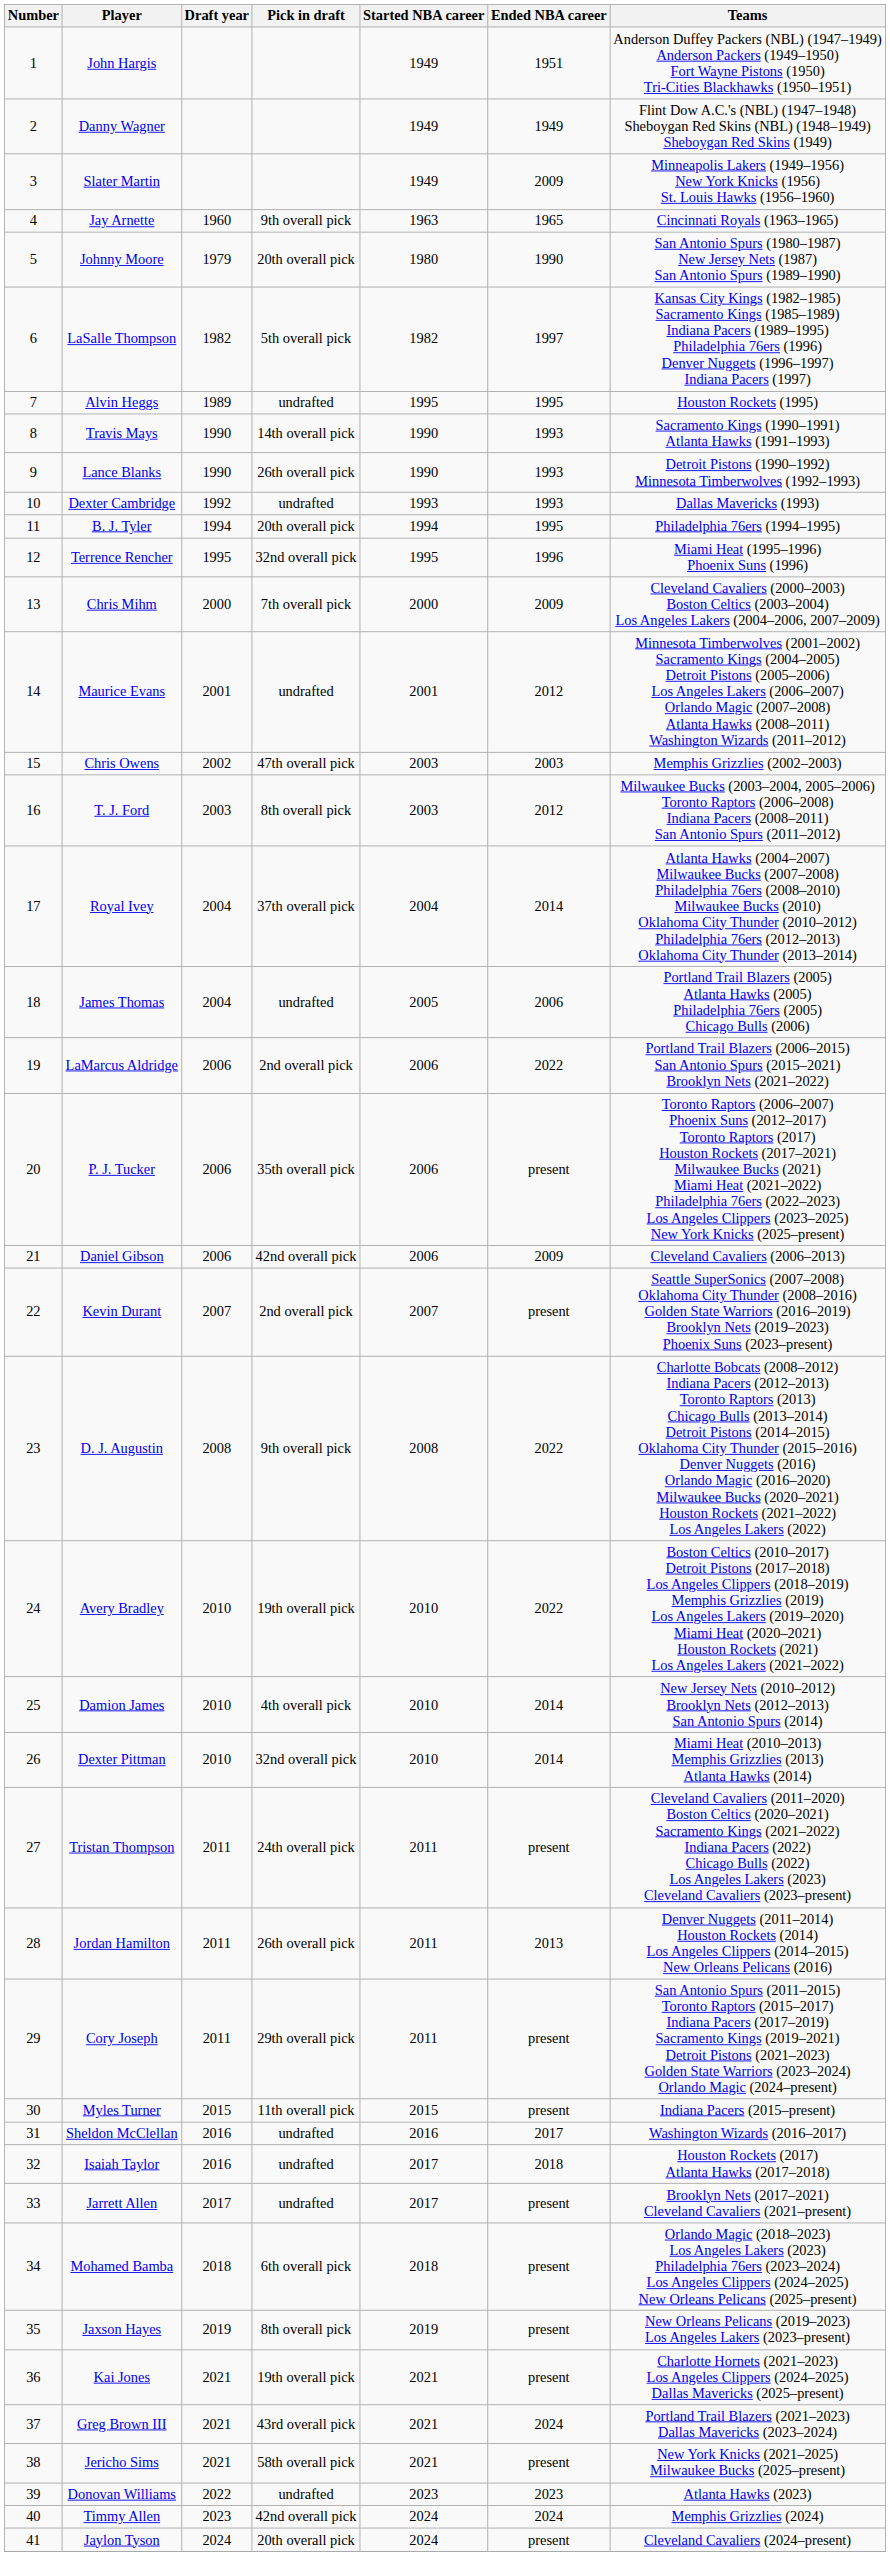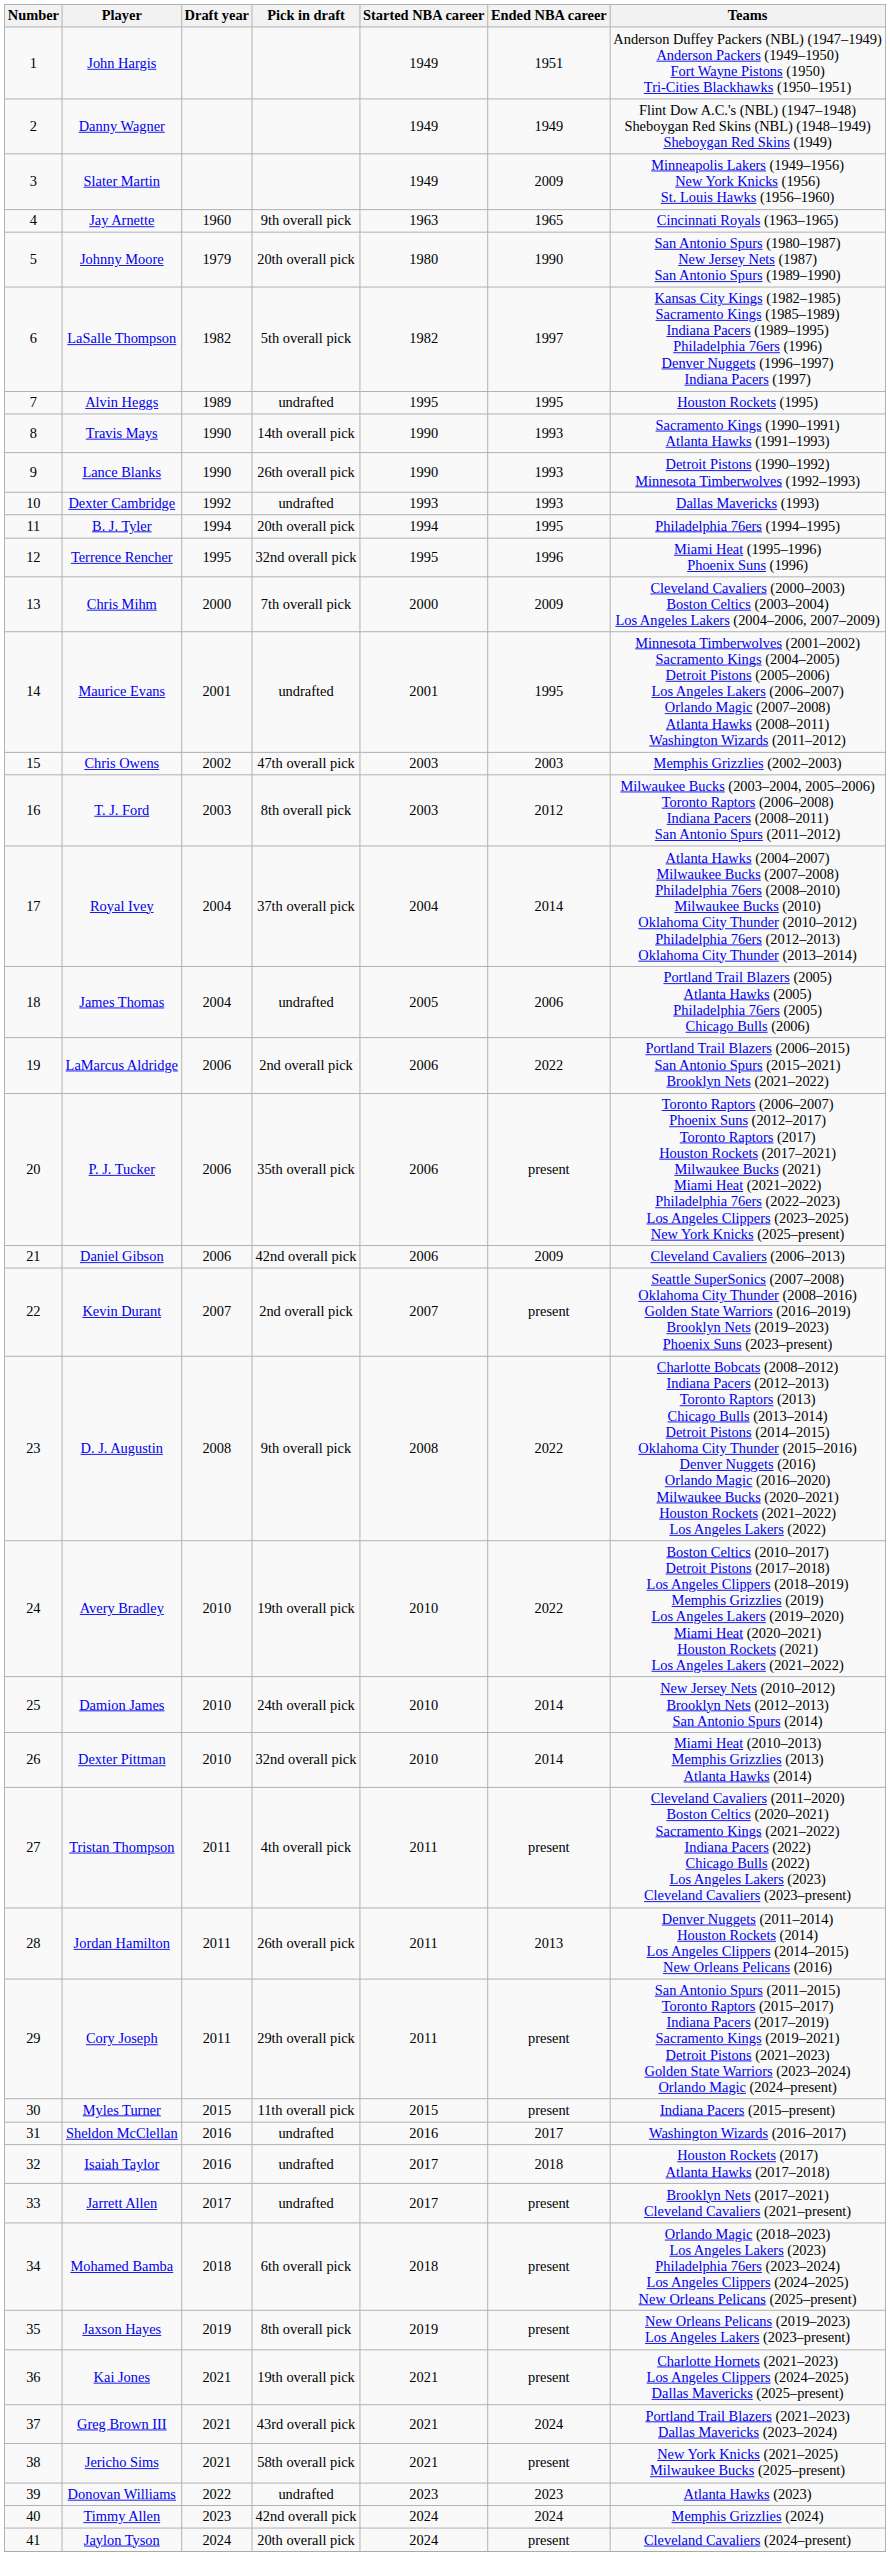 <table class="wikitable" style="text-align: center;">
 <tr>
 <th>Number</th>
 <th>Player</th>
 <th>Draft year</th>
 <th>Pick in draft</th>
 <th>Started NBA career</th>
 <th>Ended NBA career</th>
 <th>Teams</th>
 </tr>
 <tr>
 <td>1</td>
 <td><a href='#'>John Hargis</a></td>
 <td></td>
 <td></td>
 <td>1949</td>
 <td>1951</td>
 <td>Anderson Duffey Packers (NBL) (1947–1949)<br> <a href='#'>Anderson Packers</a> (1949–1950)<br> <a href='#'>Fort Wayne Pistons</a> (1950)<br> <a href='#'>Tri-Cities Blackhawks</a> (1950–1951)</td>
 </tr>
 <tr>
 <td>2</td>
 <td><a href='#'>Danny Wagner</a></td>
 <td></td>
 <td></td>
 <td>1949</td>
 <td>1949</td>
 <td>Flint Dow A.C.'s (NBL) (1947–1948)<br> Sheboygan Red Skins (NBL) (1948–1949)<br> <a href='#'>Sheboygan Red Skins</a> (1949)</td>
 </tr>
 <tr>
 <td>3</td>
 <td><a href='#'>Slater Martin</a></td>
 <td></td>
 <td></td>
 <td>1949</td>
 <td>2009</td>
 <td><a href='#'>Minneapolis Lakers</a> (1949–1956)<br> <a href='#'>New York Knicks</a> (1956)<br> <a href='#'>St. Louis Hawks</a> (1956–1960)</td>
 </tr>
 <tr>
 <td>4</td>
 <td><a href='#'>Jay Arnette</a></td>
 <td>1960</td>
 <td>9th overall pick</td>
 <td>1963</td>
 <td>1965</td>
 <td><a href='#'>Cincinnati Royals</a> (1963–1965)</td>
 </tr>
 <tr>
 <td>5</td>
 <td><a href='#'>Johnny Moore</a></td>
 <td>1979</td>
 <td>20th overall pick</td>
 <td>1980</td>
 <td>1990</td>
 <td><a href='#'>San Antonio Spurs</a> (1980–1987)<br> <a href='#'>New Jersey Nets</a> (1987)<br> <a href='#'>San Antonio Spurs</a> (1989–1990)</td>
 </tr>
 <tr>
 <td>6</td>
 <td><a href='#'>LaSalle Thompson</a></td>
 <td>1982</td>
 <td>5th overall pick</td>
 <td>1982</td>
 <td>1997</td>
 <td><a href='#'>Kansas City Kings</a> (1982–1985)<br> <a href='#'>Sacramento Kings</a> (1985–1989)<br> <a href='#'>Indiana Pacers</a> (1989–1995)<br> <a href='#'>Philadelphia 76ers</a> (1996)<br> <a href='#'>Denver Nuggets</a> (1996–1997)<br> <a href='#'>Indiana Pacers</a> (1997)</td>
 </tr>
 <tr>
 <td>7</td>
 <td><a href='#'>Alvin Heggs</a></td>
 <td>1989</td>
 <td>undrafted</td>
 <td>1995</td>
 <td>1995</td>
 <td><a href='#'>Houston Rockets</a> (1995)</td>
 </tr>
 <tr>
 <td>8</td>
 <td><a href='#'>Travis Mays</a></td>
 <td>1990</td>
 <td>14th overall pick</td>
 <td>1990</td>
 <td>1993</td>
 <td><a href='#'>Sacramento Kings</a> (1990–1991)<br> <a href='#'>Atlanta Hawks</a> (1991–1993)</td>
 </tr>
 <tr>
 <td>9</td>
 <td><a href='#'>Lance Blanks</a></td>
 <td>1990</td>
 <td>26th overall pick</td>
 <td>1990</td>
 <td>1993</td>
 <td><a href='#'>Detroit Pistons</a> (1990–1992)<br> <a href='#'>Minnesota Timberwolves</a> (1992–1993)</td>
 </tr>
 <tr>
 <td>10</td>
 <td><a href='#'>Dexter Cambridge</a></td>
 <td>1992</td>
 <td>undrafted</td>
 <td>1993</td>
 <td>1993</td>
 <td><a href='#'>Dallas Mavericks</a> (1993)</td>
 </tr>
 <tr>
 <td>11</td>
 <td><a href='#'>B. J. Tyler</a></td>
 <td>1994</td>
 <td>20th overall pick</td>
 <td>1994</td>
 <td>1995</td>
 <td><a href='#'>Philadelphia 76ers</a> (1994–1995)</td>
 </tr>
 <tr>
 <td>12</td>
 <td><a href='#'>Terrence Rencher</a></td>
 <td>1995</td>
 <td>32nd overall pick</td>
 <td>1995</td>
 <td>1996</td>
 <td><a href='#'>Miami Heat</a> (1995–1996)<br> <a href='#'>Phoenix Suns</a> (1996)</td>
 </tr>
 <tr>
 <td>13</td>
 <td><a href='#'>Chris Mihm</a></td>
 <td>2000</td>
 <td>7th overall pick</td>
 <td>2000</td>
 <td>2009</td>
 <td><a href='#'>Cleveland Cavaliers</a> (2000–2003)<br> <a href='#'>Boston Celtics</a> (2003–2004)<br> <a href='#'>Los Angeles Lakers</a> (2004–2006, 2007–2009)</td>
 </tr>
 <tr>
 <td>14</td>
 <td><a href='#'>Maurice Evans</a></td>
 <td>2001</td>
 <td>undrafted</td>
 <td>2001</td>
-<td>2012</td>
+<td>1995</td>
 <td><a href='#'>Minnesota Timberwolves</a> (2001–2002)<br> <a href='#'>Sacramento Kings</a> (2004–2005)<br> <a href='#'>Detroit Pistons</a> (2005–2006)<br> <a href='#'>Los Angeles Lakers</a> (2006–2007)<br> <a href='#'>Orlando Magic</a> (2007–2008)<br> <a href='#'>Atlanta Hawks</a> (2008–2011)<br> <a href='#'>Washington Wizards</a> (2011–2012)</td>
 </tr>
 <tr>
 <td>15</td>
 <td><a href='#'>Chris Owens</a></td>
 <td>2002</td>
 <td>47th overall pick</td>
 <td>2003</td>
 <td>2003</td>
 <td><a href='#'>Memphis Grizzlies</a> (2002–2003)</td>
 </tr>
 <tr>
 <td>16</td>
 <td><a href='#'>T. J. Ford</a></td>
 <td>2003</td>
 <td>8th overall pick</td>
 <td>2003</td>
 <td>2012</td>
 <td><a href='#'>Milwaukee Bucks</a> (2003–2004, 2005–2006)<br> <a href='#'>Toronto Raptors</a> (2006–2008)<br> <a href='#'>Indiana Pacers</a> (2008–2011)<br> <a href='#'>San Antonio Spurs</a> (2011–2012)</td>
 </tr>
 <tr>
 <td>17</td>
 <td><a href='#'>Royal Ivey</a></td>
 <td>2004</td>
 <td>37th overall pick</td>
 <td>2004</td>
 <td>2014</td>
 <td><a href='#'>Atlanta Hawks</a> (2004–2007)<br> <a href='#'>Milwaukee Bucks</a> (2007–2008)<br> <a href='#'>Philadelphia 76ers</a> (2008–2010)<br> <a href='#'>Milwaukee Bucks</a> (2010)<br> <a href='#'>Oklahoma City Thunder</a> (2010–2012)<br> <a href='#'>Philadelphia 76ers</a> (2012–2013)<br> <a href='#'>Oklahoma City Thunder</a> (2013–2014)</td>
 </tr>
 <tr>
 <td>18</td>
 <td><a href='#'>James Thomas</a></td>
 <td>2004</td>
 <td>undrafted</td>
 <td>2005</td>
 <td>2006</td>
 <td><a href='#'>Portland Trail Blazers</a> (2005)<br> <a href='#'>Atlanta Hawks</a> (2005)<br> <a href='#'>Philadelphia 76ers</a> (2005)<br> <a href='#'>Chicago Bulls</a> (2006)</td>
 </tr>
 <tr>
 <td>19</td>
 <td><a href='#'>LaMarcus Aldridge</a></td>
 <td>2006</td>
 <td>2nd overall pick</td>
 <td>2006</td>
 <td>2022</td>
 <td><a href='#'>Portland Trail Blazers</a> (2006–2015)<br> <a href='#'>San Antonio Spurs</a> (2015–2021)<br> <a href='#'>Brooklyn Nets</a> (2021–2022)</td>
 </tr>
 <tr>
 <td>20</td>
 <td><a href='#'>P. J. Tucker</a></td>
 <td>2006</td>
 <td>35th overall pick</td>
 <td>2006</td>
 <td>present</td>
 <td><a href='#'>Toronto Raptors</a> (2006–2007)<br> <a href='#'>Phoenix Suns</a> (2012–2017)<br> <a href='#'>Toronto Raptors</a> (2017)<br> <a href='#'>Houston Rockets</a> (2017–2021)<br> <a href='#'>Milwaukee Bucks</a> (2021)<br> <a href='#'>Miami Heat</a> (2021–2022)<br> <a href='#'>Philadelphia 76ers</a> (2022–2023)<br> <a href='#'>Los Angeles Clippers</a> (2023–2025)<br> <a href='#'>New York Knicks</a> (2025–present)</td>
 </tr>
 <tr>
 <td>21</td>
 <td><a href='#'>Daniel Gibson</a></td>
 <td>2006</td>
 <td>42nd overall pick</td>
 <td>2006</td>
 <td>2009</td>
 <td><a href='#'>Cleveland Cavaliers</a> (2006–2013)</td>
 </tr>
 <tr>
 <td>22</td>
 <td><a href='#'>Kevin Durant</a></td>
 <td>2007</td>
 <td>2nd overall pick</td>
 <td>2007</td>
 <td>present</td>
 <td><a href='#'>Seattle SuperSonics</a> (2007–2008)<br> <a href='#'>Oklahoma City Thunder</a> (2008–2016)<br> <a href='#'>Golden State Warriors</a> (2016–2019)<br> <a href='#'>Brooklyn Nets</a> (2019–2023)<br> <a href='#'>Phoenix Suns</a> (2023–present)</td>
 </tr>
 <tr>
 <td>23</td>
 <td><a href='#'>D. J. Augustin</a></td>
 <td>2008</td>
 <td>9th overall pick</td>
 <td>2008</td>
 <td>2022</td>
 <td><a href='#'>Charlotte Bobcats</a> (2008–2012)<br> <a href='#'>Indiana Pacers</a> (2012–2013)<br> <a href='#'>Toronto Raptors</a> (2013) <br> <a href='#'>Chicago Bulls</a> (2013–2014)<br> <a href='#'>Detroit Pistons</a> (2014–2015)<br> <a href='#'>Oklahoma City Thunder</a> (2015–2016)<br> <a href='#'>Denver Nuggets</a> (2016)<br> <a href='#'>Orlando Magic</a> (2016–2020)<br> <a href='#'>Milwaukee Bucks</a> (2020–2021)<br> <a href='#'>Houston Rockets</a> (2021–2022)<br> <a href='#'>Los Angeles Lakers</a> (2022)</td>
 </tr>
 <tr>
 <td>24</td>
 <td><a href='#'>Avery Bradley</a></td>
 <td>2010</td>
 <td>19th overall pick</td>
 <td>2010</td>
 <td>2022</td>
 <td><a href='#'>Boston Celtics</a> (2010–2017)<br> <a href='#'>Detroit Pistons</a> (2017–2018)<br> <a href='#'>Los Angeles Clippers</a> (2018–2019)<br> <a href='#'>Memphis Grizzlies</a> (2019)<br> <a href='#'>Los Angeles Lakers</a> (2019–2020)<br> <a href='#'>Miami Heat</a> (2020–2021)<br> <a href='#'>Houston Rockets</a> (2021)<br> <a href='#'>Los Angeles Lakers</a> (2021–2022)</td>
 </tr>
 <tr>
 <td>25</td>
 <td><a href='#'>Damion James</a></td>
 <td>2010</td>
-<td>4th overall pick</td>
+<td>24th overall pick</td>
 <td>2010</td>
 <td>2014</td>
 <td><a href='#'>New Jersey Nets</a> (2010–2012)<br> <a href='#'>Brooklyn Nets</a> (2012–2013)<br> <a href='#'>San Antonio Spurs</a> (2014)</td>
 </tr>
 <tr>
 <td>26</td>
 <td><a href='#'>Dexter Pittman</a></td>
 <td>2010</td>
 <td>32nd overall pick</td>
 <td>2010</td>
 <td>2014</td>
 <td><a href='#'>Miami Heat</a> (2010–2013)<br> <a href='#'>Memphis Grizzlies</a> (2013)<br> <a href='#'>Atlanta Hawks</a> (2014)</td>
 </tr>
 <tr>
 <td>27</td>
 <td><a href='#'>Tristan Thompson</a></td>
 <td>2011</td>
-<td>24th overall pick</td>
+<td>4th overall pick</td>
 <td>2011</td>
 <td>present</td>
 <td><a href='#'>Cleveland Cavaliers</a> (2011–2020)<br> <a href='#'>Boston Celtics</a> (2020–2021)<br> <a href='#'>Sacramento Kings</a> (2021–2022)<br> <a href='#'>Indiana Pacers</a> (2022)<br> <a href='#'>Chicago Bulls</a> (2022)<br> <a href='#'>Los Angeles Lakers</a> (2023)<br> <a href='#'>Cleveland Cavaliers</a> (2023–present)</td>
 </tr>
 <tr>
 <td>28</td>
 <td><a href='#'>Jordan Hamilton</a></td>
 <td>2011</td>
 <td>26th overall pick</td>
 <td>2011</td>
 <td>2013</td>
 <td><a href='#'>Denver Nuggets</a> (2011–2014)<br> <a href='#'>Houston Rockets</a> (2014)<br> <a href='#'>Los Angeles Clippers</a> (2014–2015)<br> <a href='#'>New Orleans Pelicans</a> (2016)</td>
 </tr>
 <tr>
 <td>29</td>
 <td><a href='#'>Cory Joseph</a></td>
 <td>2011</td>
 <td>29th overall pick</td>
 <td>2011</td>
 <td>present</td>
 <td><a href='#'>San Antonio Spurs</a> (2011–2015)<br> <a href='#'>Toronto Raptors</a> (2015–2017)<br> <a href='#'>Indiana Pacers</a> (2017–2019)<br> <a href='#'>Sacramento Kings</a> (2019–2021)<br> <a href='#'>Detroit Pistons</a> (2021–2023)<br> <a href='#'>Golden State Warriors</a> (2023–2024)<br> <a href='#'>Orlando Magic</a> (2024–present)</td>
 </tr>
 <tr>
 <td>30</td>
 <td><a href='#'>Myles Turner</a></td>
 <td>2015</td>
 <td>11th overall pick</td>
 <td>2015</td>
 <td>present</td>
 <td><a href='#'>Indiana Pacers</a> (2015–present)</td>
 </tr>
 <tr>
 <td>31</td>
 <td><a href='#'>Sheldon McClellan</a></td>
 <td>2016</td>
 <td>undrafted</td>
 <td>2016</td>
 <td>2017</td>
 <td><a href='#'>Washington Wizards</a> (2016–2017)</td>
 </tr>
 <tr>
 <td>32</td>
 <td><a href='#'>Isaiah Taylor</a></td>
 <td>2016</td>
 <td>undrafted</td>
 <td>2017</td>
 <td>2018</td>
 <td><a href='#'>Houston Rockets</a> (2017)<br> <a href='#'>Atlanta Hawks</a> (2017–2018)</td>
 </tr>
 <tr>
 <td>33</td>
 <td><a href='#'>Jarrett Allen</a></td>
 <td>2017</td>
 <td>undrafted</td>
 <td>2017</td>
 <td>present</td>
 <td><a href='#'>Brooklyn Nets</a> (2017–2021)<br> <a href='#'>Cleveland Cavaliers</a> (2021–present)</td>
 </tr>
 <tr>
 <td>34</td>
 <td><a href='#'>Mohamed Bamba</a></td>
 <td>2018</td>
 <td>6th overall pick</td>
 <td>2018</td>
 <td>present</td>
 <td><a href='#'>Orlando Magic</a> (2018–2023)<br> <a href='#'>Los Angeles Lakers</a> (2023)<br> <a href='#'>Philadelphia 76ers</a> (2023–2024)<br> <a href='#'>Los Angeles Clippers</a> (2024–2025)<br> <a href='#'>New Orleans Pelicans</a> (2025–present)</td>
 </tr>
 <tr>
 <td>35</td>
 <td><a href='#'>Jaxson Hayes</a></td>
 <td>2019</td>
 <td>8th overall pick</td>
 <td>2019</td>
 <td>present</td>
 <td><a href='#'>New Orleans Pelicans</a> (2019–2023)<br> <a href='#'>Los Angeles Lakers</a> (2023–present)</td>
 </tr>
 <tr>
 <td>36</td>
 <td><a href='#'>Kai Jones</a></td>
 <td>2021</td>
 <td>19th overall pick</td>
 <td>2021</td>
 <td>present</td>
 <td><a href='#'>Charlotte Hornets</a> (2021–2023)<br> <a href='#'>Los Angeles Clippers</a> (2024–2025)<br> <a href='#'>Dallas Mavericks</a> (2025–present)</td>
 </tr>
 <tr>
 <td>37</td>
 <td><a href='#'>Greg Brown III</a></td>
 <td>2021</td>
 <td>43rd overall pick</td>
 <td>2021</td>
 <td>2024</td>
 <td><a href='#'>Portland Trail Blazers</a> (2021–2023)<br> <a href='#'>Dallas Mavericks</a> (2023–2024)</td>
 </tr>
 <tr>
 <td>38</td>
 <td><a href='#'>Jericho Sims</a></td>
 <td>2021</td>
 <td>58th overall pick</td>
 <td>2021</td>
 <td>present</td>
 <td><a href='#'>New York Knicks</a> (2021–2025)<br> <a href='#'>Milwaukee Bucks</a> (2025–present)</td>
 </tr>
 <tr>
 <td>39</td>
 <td><a href='#'> Donovan Williams</a></td>
 <td>2022</td>
 <td>undrafted</td>
 <td>2023</td>
 <td>2023</td>
 <td><a href='#'>Atlanta Hawks</a> (2023)</td>
 </tr>
 <tr>
 <td>40</td>
 <td><a href='#'>Timmy Allen</a></td>
 <td>2023</td>
 <td>42nd overall pick</td>
 <td>2024</td>
 <td>2024</td>
 <td><a href='#'>Memphis Grizzlies</a> (2024)</td>
 </tr>
 <tr>
 <td>41</td>
 <td><a href='#'>Jaylon Tyson</a></td>
 <td>2024</td>
 <td>20th overall pick</td>
 <td>2024</td>
 <td>present</td>
 <td><a href='#'>Cleveland Cavaliers</a> (2024–present)</td>
 </tr>
 <tr>
 </tr>
 </table>
